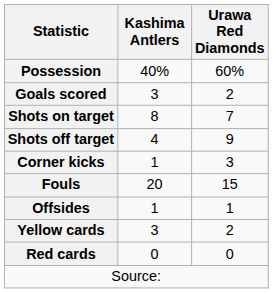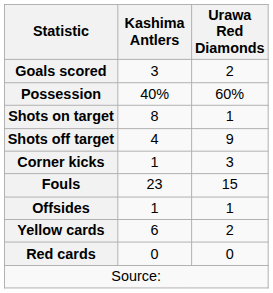 <table class="wikitable plainrowheaders" style="text-align:center">
 <tr>
 <th scope="col">Statistic</th>
 <th scope="col" style="width:75px">Kashima Antlers</th>
 <th scope="col" style="width:75px">Urawa Red Diamonds</th>
 </tr>
 <tr>
+<th scope=row>Goals scored</th>
+<td>3</td>
+<td>2</td>
+</tr>
+<tr>
 <th scope=row>Possession</th>
 <td>40%</td>
 <td>60%</td>
 </tr>
 <tr>
-<th scope=row>Goals scored</th>
-<td>3</td>
-<td>2</td>
-</tr>
-<tr>
 <th scope=row>Shots on target</th>
 <td>8</td>
-<td>7</td>
+<td>1</td>
 </tr>
 <tr>
 <th scope=row>Shots off target</th>
 <td>4</td>
 <td>9</td>
 </tr>
 <tr>
 <th scope=row>Corner kicks</th>
 <td>1</td>
 <td>3</td>
 </tr>
 <tr>
 <th scope=row>Fouls</th>
-<td>20</td>
+<td>23</td>
 <td>15</td>
 </tr>
 <tr>
 <th scope=row>Offsides</th>
 <td>1</td>
 <td>1</td>
 </tr>
 <tr>
 <th scope=row>Yellow cards</th>
-<td>3</td>
+<td>6</td>
 <td>2</td>
 </tr>
 <tr>
 <th scope=row>Red cards</th>
 <td>0</td>
 <td>0</td>
 </tr>
 <tr>
 <td colspan="3">Source:</td>
 </tr>
 </table>
